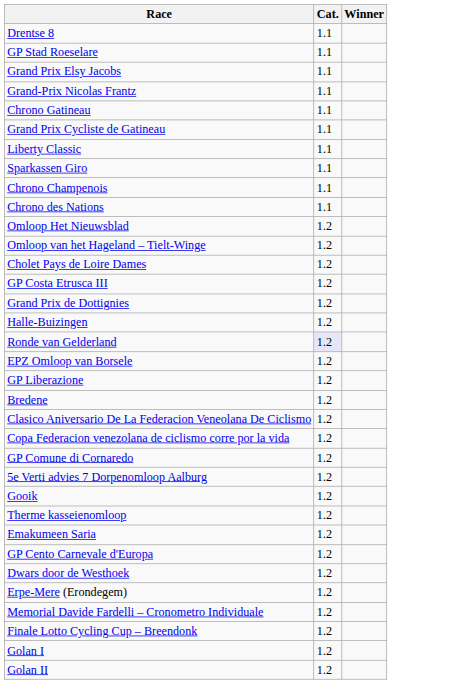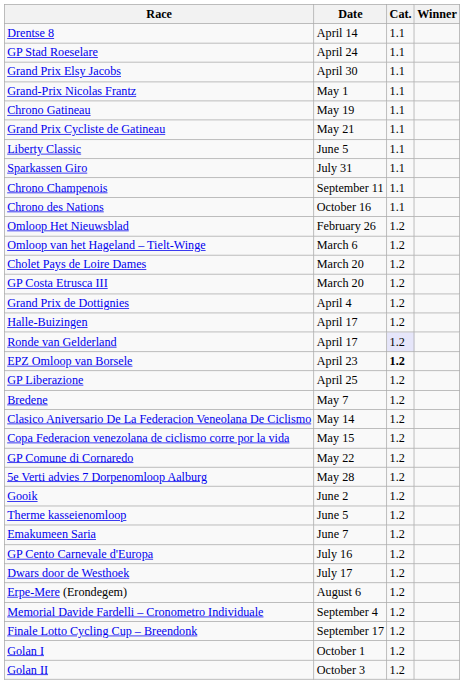 <table class=wikitable sortable>
 <tr>
 <th>Race</th>
+<th>Date</th>
 <th>Cat.</th>
 <th>Winner</th>
 </tr>
 <tr>
 <td> <a href='#'>Drentse 8</a></td>
+<td>April 14</td>
 <td>1.1</td>
 <td></td>
 </tr>
 <tr>
 <td> <a href='#'>GP Stad Roeselare</a></td>
+<td>April 24</td>
 <td>1.1</td>
 <td></td>
 </tr>
 <tr>
 <td> <a href='#'>Grand Prix Elsy Jacobs</a></td>
+<td>April 30</td>
 <td>1.1</td>
 <td></td>
 </tr>
 <tr>
 <td> <a href='#'>Grand-Prix Nicolas Frantz</a></td>
+<td>May 1</td>
 <td>1.1</td>
 <td></td>
 </tr>
 <tr>
 <td> <a href='#'>Chrono Gatineau</a></td>
+<td>May 19</td>
 <td>1.1</td>
 <td></td>
 </tr>
 <tr>
 <td> <a href='#'>Grand Prix Cycliste de Gatineau</a></td>
+<td>May 21</td>
 <td>1.1</td>
 <td></td>
 </tr>
 <tr>
 <td> <a href='#'>Liberty Classic</a></td>
+<td>June 5</td>
 <td>1.1</td>
 <td></td>
 </tr>
 <tr>
 <td> <a href='#'>Sparkassen Giro</a></td>
+<td>July 31</td>
 <td>1.1</td>
 <td></td>
 </tr>
 <tr>
 <td> <a href='#'>Chrono Champenois</a></td>
+<td>September 11</td>
 <td>1.1</td>
 <td></td>
 </tr>
 <tr>
 <td> <a href='#'>Chrono des Nations</a></td>
+<td>October 16</td>
 <td>1.1</td>
 <td></td>
 </tr>
 <tr>
 <td> <a href='#'>Omloop Het Nieuwsblad</a></td>
+<td>February 26</td>
 <td>1.2</td>
 <td></td>
 </tr>
 <tr>
 <td> <a href='#'>Omloop van het Hageland – Tielt-Winge</a></td>
+<td>March 6</td>
 <td>1.2</td>
 <td></td>
 </tr>
 <tr>
 <td> <a href='#'>Cholet Pays de Loire Dames</a></td>
+<td>March 20</td>
 <td>1.2</td>
 <td></td>
 </tr>
 <tr>
 <td> <a href='#'>GP Costa Etrusca III</a></td>
+<td>March 20</td>
 <td>1.2</td>
 <td></td>
 </tr>
 <tr>
 <td> <a href='#'>Grand Prix de Dottignies</a></td>
+<td>April 4</td>
 <td>1.2</td>
 <td></td>
 </tr>
 <tr>
 <td> <a href='#'>Halle-Buizingen</a></td>
+<td>April 17</td>
 <td>1.2</td>
 <td></td>
 </tr>
 <tr>
 <td> <a href='#'>Ronde van Gelderland</a></td>
+<td>April 17</td>
 <td style="background: lavender;">1.2</td>
 <td></td>
 </tr>
 <tr>
 <td> <a href='#'>EPZ Omloop van Borsele</a></td>
-<td>1.2</td>
+<td>April 23</td>
+<td><strong>1.2</strong></td>
 <td></td>
 </tr>
 <tr>
 <td> <a href='#'>GP Liberazione</a></td>
+<td>April 25</td>
 <td>1.2</td>
 <td></td>
 </tr>
 <tr>
 <td> <a href='#'>Bredene</a></td>
+<td>May 7</td>
 <td>1.2</td>
 <td></td>
 </tr>
 <tr>
 <td> <a href='#'>Clasico Aniversario De La Federacion Veneolana De Ciclismo</a></td>
+<td>May 14</td>
 <td>1.2</td>
 <td></td>
 </tr>
 <tr>
 <td> <a href='#'>Copa Federacion venezolana de ciclismo corre por la vida</a></td>
+<td>May 15</td>
 <td>1.2</td>
 <td></td>
 </tr>
 <tr>
 <td> <a href='#'>GP Comune di Cornaredo</a></td>
+<td>May 22</td>
 <td>1.2</td>
 <td></td>
 </tr>
 <tr>
 <td> <a href='#'>5e Verti advies 7 Dorpenomloop Aalburg</a></td>
+<td>May 28</td>
 <td>1.2</td>
 <td></td>
 </tr>
 <tr>
 <td> <a href='#'>Gooik</a></td>
+<td>June 2</td>
 <td>1.2</td>
 <td></td>
 </tr>
 <tr>
 <td> <a href='#'>Therme kasseienomloop</a></td>
+<td>June 5</td>
 <td>1.2</td>
 <td></td>
 </tr>
 <tr>
 <td> <a href='#'>Emakumeen Saria</a></td>
+<td>June 7</td>
 <td>1.2</td>
 <td></td>
 </tr>
 <tr>
 <td> <a href='#'>GP Cento Carnevale d'Europa</a></td>
+<td>July 16</td>
 <td>1.2</td>
 <td></td>
 </tr>
 <tr>
 <td> <a href='#'>Dwars door de Westhoek</a></td>
+<td>July 17</td>
 <td>1.2</td>
 <td></td>
 </tr>
 <tr>
 <td> <a href='#'>Erpe-Mere</a> (Erondegem)</td>
+<td>August 6</td>
 <td>1.2</td>
 <td></td>
 </tr>
 <tr>
 <td> <a href='#'>Memorial Davide Fardelli – Cronometro Individuale</a></td>
+<td>September 4</td>
 <td>1.2</td>
 <td></td>
 </tr>
 <tr>
 <td> <a href='#'>Finale Lotto Cycling Cup – Breendonk</a></td>
+<td>September 17</td>
 <td>1.2</td>
 <td></td>
 </tr>
 <tr>
 <td> <a href='#'>Golan I</a></td>
+<td>October 1</td>
 <td>1.2</td>
 <td></td>
 </tr>
 <tr>
 <td> <a href='#'>Golan II</a></td>
+<td>October 3</td>
 <td>1.2</td>
 <td></td>
 </tr>
 </table>
